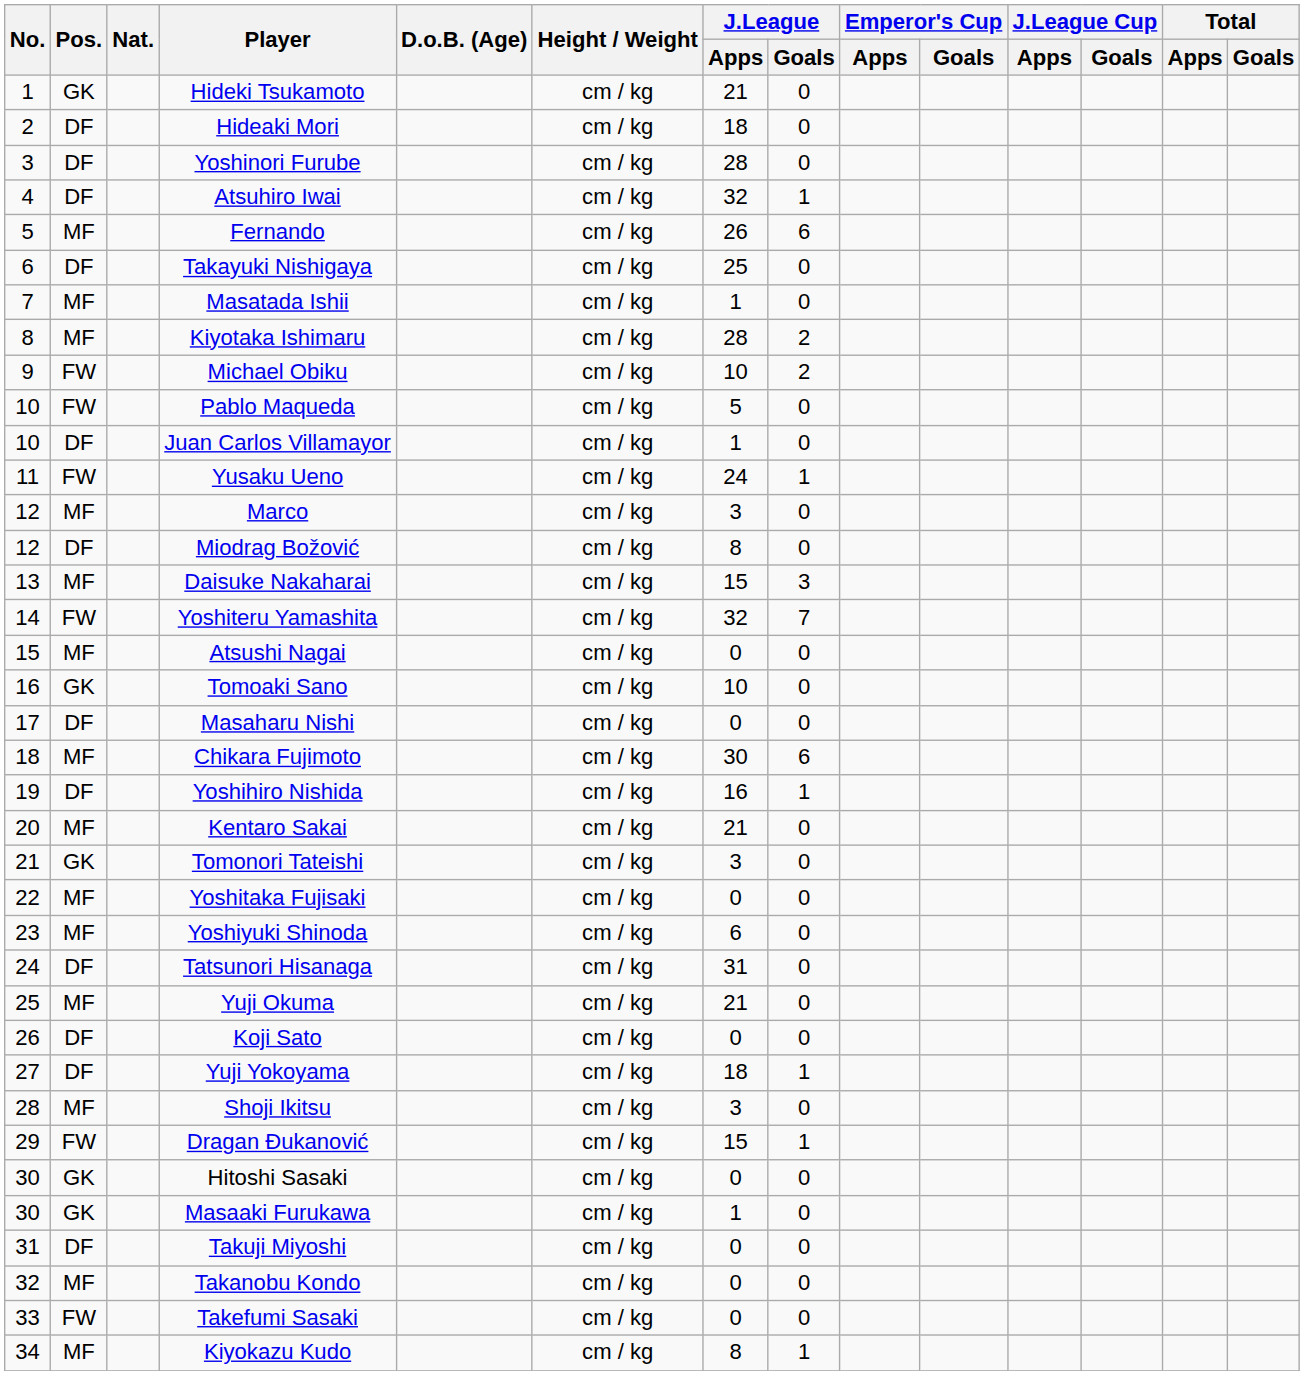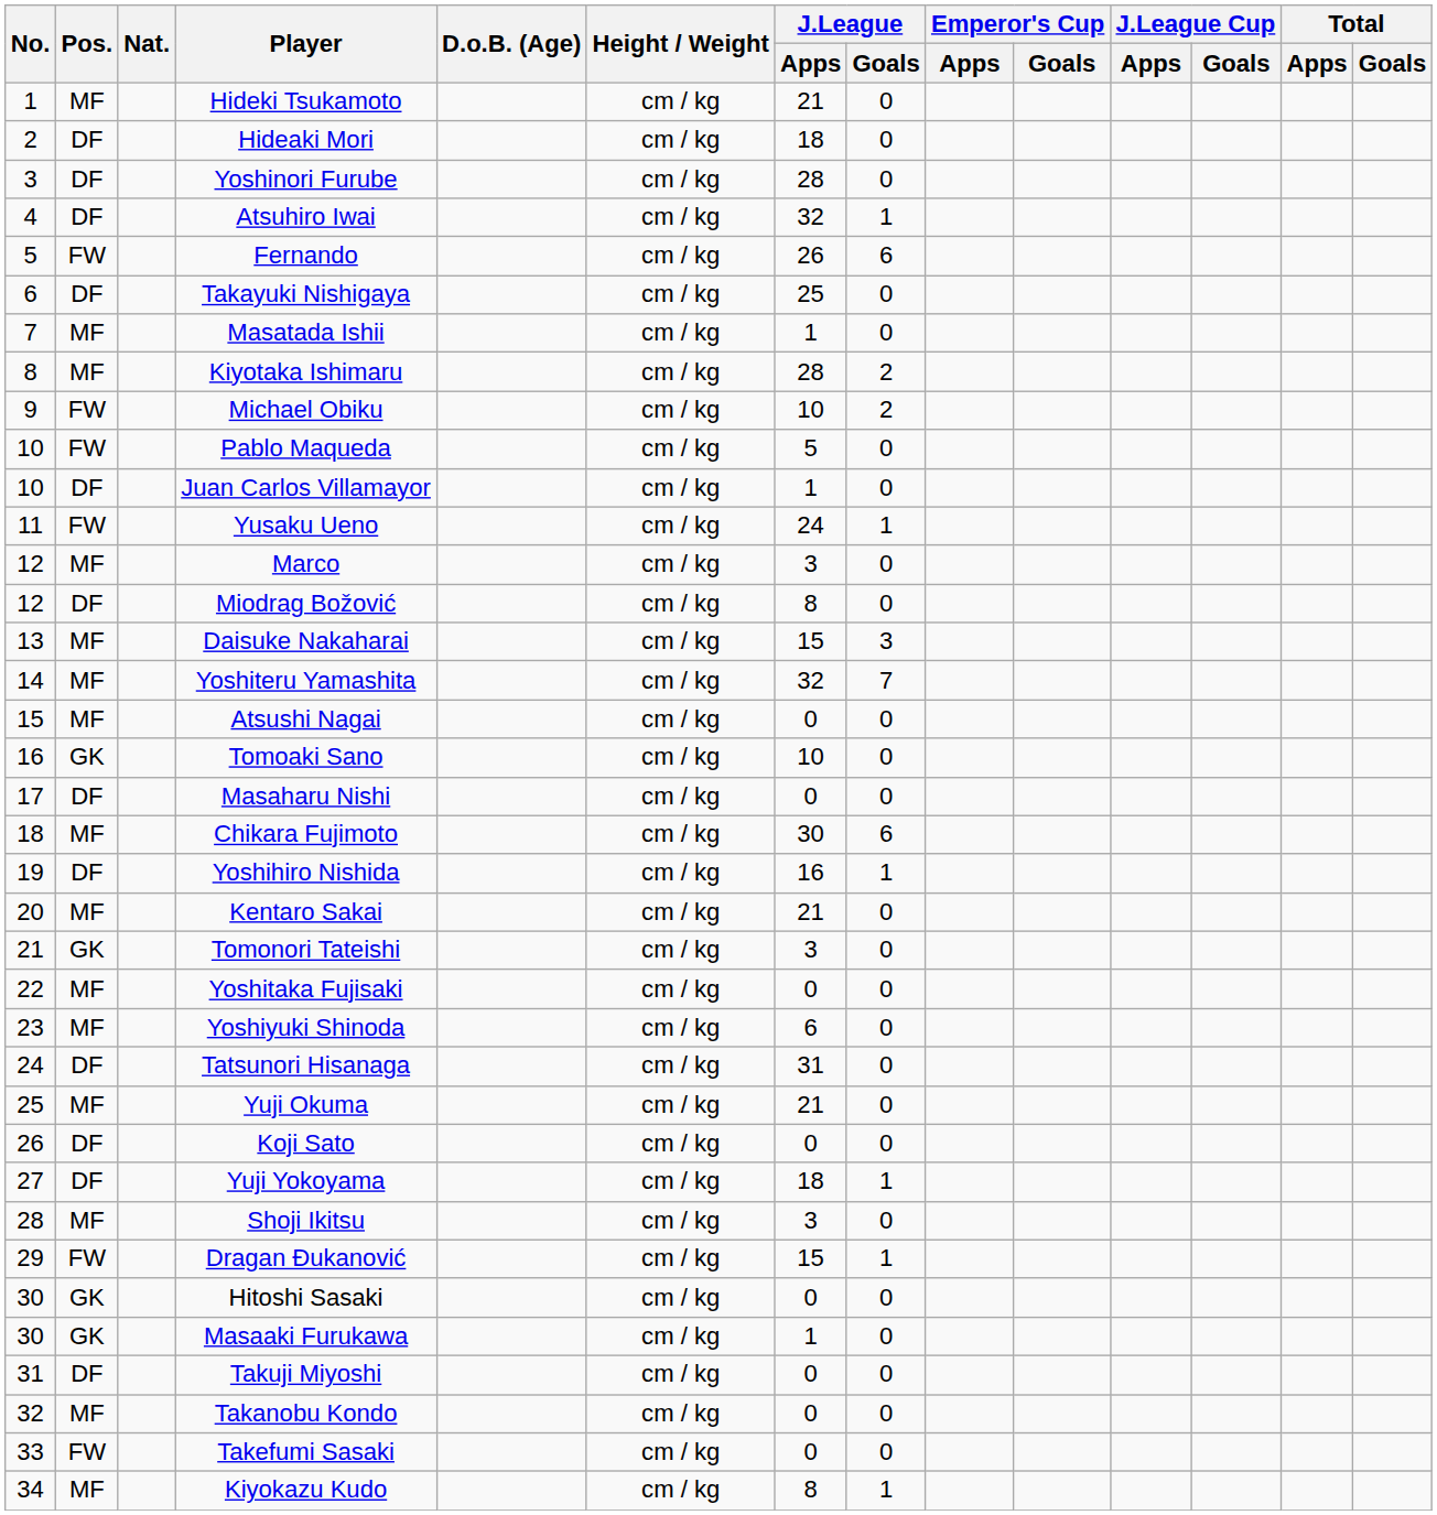 <table class="wikitable" style="text-align:center;">
 <tr>
 <th rowspan="2">No.</th>
 <th rowspan="2">Pos.</th>
 <th rowspan="2">Nat.</th>
 <th rowspan="2">Player</th>
 <th rowspan="2">D.o.B. (Age)</th>
 <th rowspan="2">Height / Weight</th>
 <th colspan="2"><a href='#'>J.League</a></th>
 <th colspan="2"><a href='#'>Emperor's Cup</a></th>
 <th colspan="2"><a href='#'>J.League Cup</a></th>
 <th colspan="2">Total</th>
 </tr>
 <tr>
 <th>Apps</th>
 <th>Goals</th>
 <th>Apps</th>
 <th>Goals</th>
 <th>Apps</th>
 <th>Goals</th>
 <th>Apps</th>
 <th>Goals</th>
 </tr>
 <tr>
 <td>1</td>
-<td>GK</td>
+<td>MF</td>
 <td></td>
 <td><a href='#'>Hideki Tsukamoto</a></td>
 <td></td>
 <td>cm / kg</td>
 <td>21</td>
 <td>0</td>
 <td></td>
 <td></td>
 <td></td>
 <td></td>
 <td></td>
 <td></td>
 </tr>
 <tr>
 <td>2</td>
 <td>DF</td>
 <td></td>
 <td><a href='#'>Hideaki Mori</a></td>
 <td></td>
 <td>cm / kg</td>
 <td>18</td>
 <td>0</td>
 <td></td>
 <td></td>
 <td></td>
 <td></td>
 <td></td>
 <td></td>
 </tr>
 <tr>
 <td>3</td>
 <td>DF</td>
 <td></td>
 <td><a href='#'>Yoshinori Furube</a></td>
 <td></td>
 <td>cm / kg</td>
 <td>28</td>
 <td>0</td>
 <td></td>
 <td></td>
 <td></td>
 <td></td>
 <td></td>
 <td></td>
 </tr>
 <tr>
 <td>4</td>
 <td>DF</td>
 <td></td>
 <td><a href='#'>Atsuhiro Iwai</a></td>
 <td></td>
 <td>cm / kg</td>
 <td>32</td>
 <td>1</td>
 <td></td>
 <td></td>
 <td></td>
 <td></td>
 <td></td>
 <td></td>
 </tr>
 <tr>
 <td>5</td>
-<td>MF</td>
+<td>FW</td>
 <td></td>
 <td><a href='#'>Fernando</a></td>
 <td></td>
 <td>cm / kg</td>
 <td>26</td>
 <td>6</td>
 <td></td>
 <td></td>
 <td></td>
 <td></td>
 <td></td>
 <td></td>
 </tr>
 <tr>
 <td>6</td>
 <td>DF</td>
 <td></td>
 <td><a href='#'>Takayuki Nishigaya</a></td>
 <td></td>
 <td>cm / kg</td>
 <td>25</td>
 <td>0</td>
 <td></td>
 <td></td>
 <td></td>
 <td></td>
 <td></td>
 <td></td>
 </tr>
 <tr>
 <td>7</td>
 <td>MF</td>
 <td></td>
 <td><a href='#'>Masatada Ishii</a></td>
 <td></td>
 <td>cm / kg</td>
 <td>1</td>
 <td>0</td>
 <td></td>
 <td></td>
 <td></td>
 <td></td>
 <td></td>
 <td></td>
 </tr>
 <tr>
 <td>8</td>
 <td>MF</td>
 <td></td>
 <td><a href='#'>Kiyotaka Ishimaru</a></td>
 <td></td>
 <td>cm / kg</td>
 <td>28</td>
 <td>2</td>
 <td></td>
 <td></td>
 <td></td>
 <td></td>
 <td></td>
 <td></td>
 </tr>
 <tr>
 <td>9</td>
 <td>FW</td>
 <td></td>
 <td><a href='#'>Michael Obiku</a></td>
 <td></td>
 <td>cm / kg</td>
 <td>10</td>
 <td>2</td>
 <td></td>
 <td></td>
 <td></td>
 <td></td>
 <td></td>
 <td></td>
 </tr>
 <tr>
 <td>10</td>
 <td>FW</td>
 <td></td>
 <td><a href='#'>Pablo Maqueda</a></td>
 <td></td>
 <td>cm / kg</td>
 <td>5</td>
 <td>0</td>
 <td></td>
 <td></td>
 <td></td>
 <td></td>
 <td></td>
 <td></td>
 </tr>
 <tr>
 <td>10</td>
 <td>DF</td>
 <td></td>
 <td><a href='#'>Juan Carlos Villamayor</a></td>
 <td></td>
 <td>cm / kg</td>
 <td>1</td>
 <td>0</td>
 <td></td>
 <td></td>
 <td></td>
 <td></td>
 <td></td>
 <td></td>
 </tr>
 <tr>
 <td>11</td>
 <td>FW</td>
 <td></td>
 <td><a href='#'>Yusaku Ueno</a></td>
 <td></td>
 <td>cm / kg</td>
 <td>24</td>
 <td>1</td>
 <td></td>
 <td></td>
 <td></td>
 <td></td>
 <td></td>
 <td></td>
 </tr>
 <tr>
 <td>12</td>
 <td>MF</td>
 <td></td>
 <td><a href='#'>Marco</a></td>
 <td></td>
 <td>cm / kg</td>
 <td>3</td>
 <td>0</td>
 <td></td>
 <td></td>
 <td></td>
 <td></td>
 <td></td>
 <td></td>
 </tr>
 <tr>
 <td>12</td>
 <td>DF</td>
 <td></td>
 <td><a href='#'>Miodrag Božović</a></td>
 <td></td>
 <td>cm / kg</td>
 <td>8</td>
 <td>0</td>
 <td></td>
 <td></td>
 <td></td>
 <td></td>
 <td></td>
 <td></td>
 </tr>
 <tr>
 <td>13</td>
 <td>MF</td>
 <td></td>
 <td><a href='#'>Daisuke Nakaharai</a></td>
 <td></td>
 <td>cm / kg</td>
 <td>15</td>
 <td>3</td>
 <td></td>
 <td></td>
 <td></td>
 <td></td>
 <td></td>
 <td></td>
 </tr>
 <tr>
 <td>14</td>
-<td>FW</td>
+<td>MF</td>
 <td></td>
 <td><a href='#'>Yoshiteru Yamashita</a></td>
 <td></td>
 <td>cm / kg</td>
 <td>32</td>
 <td>7</td>
 <td></td>
 <td></td>
 <td></td>
 <td></td>
 <td></td>
 <td></td>
 </tr>
 <tr>
 <td>15</td>
 <td>MF</td>
 <td></td>
 <td><a href='#'>Atsushi Nagai</a></td>
 <td></td>
 <td>cm / kg</td>
 <td>0</td>
 <td>0</td>
 <td></td>
 <td></td>
 <td></td>
 <td></td>
 <td></td>
 <td></td>
 </tr>
 <tr>
 <td>16</td>
 <td>GK</td>
 <td></td>
 <td><a href='#'>Tomoaki Sano</a></td>
 <td></td>
 <td>cm / kg</td>
 <td>10</td>
 <td>0</td>
 <td></td>
 <td></td>
 <td></td>
 <td></td>
 <td></td>
 <td></td>
 </tr>
 <tr>
 <td>17</td>
 <td>DF</td>
 <td></td>
 <td><a href='#'>Masaharu Nishi</a></td>
 <td></td>
 <td>cm / kg</td>
 <td>0</td>
 <td>0</td>
 <td></td>
 <td></td>
 <td></td>
 <td></td>
 <td></td>
 <td></td>
 </tr>
 <tr>
 <td>18</td>
 <td>MF</td>
 <td></td>
 <td><a href='#'>Chikara Fujimoto</a></td>
 <td></td>
 <td>cm / kg</td>
 <td>30</td>
 <td>6</td>
 <td></td>
 <td></td>
 <td></td>
 <td></td>
 <td></td>
 <td></td>
 </tr>
 <tr>
 <td>19</td>
 <td>DF</td>
 <td></td>
 <td><a href='#'>Yoshihiro Nishida</a></td>
 <td></td>
 <td>cm / kg</td>
 <td>16</td>
 <td>1</td>
 <td></td>
 <td></td>
 <td></td>
 <td></td>
 <td></td>
 <td></td>
 </tr>
 <tr>
 <td>20</td>
 <td>MF</td>
 <td></td>
 <td><a href='#'>Kentaro Sakai</a></td>
 <td></td>
 <td>cm / kg</td>
 <td>21</td>
 <td>0</td>
 <td></td>
 <td></td>
 <td></td>
 <td></td>
 <td></td>
 <td></td>
 </tr>
 <tr>
 <td>21</td>
 <td>GK</td>
 <td></td>
 <td><a href='#'>Tomonori Tateishi</a></td>
 <td></td>
 <td>cm / kg</td>
 <td>3</td>
 <td>0</td>
 <td></td>
 <td></td>
 <td></td>
 <td></td>
 <td></td>
 <td></td>
 </tr>
 <tr>
 <td>22</td>
 <td>MF</td>
 <td></td>
 <td><a href='#'>Yoshitaka Fujisaki</a></td>
 <td></td>
 <td>cm / kg</td>
 <td>0</td>
 <td>0</td>
 <td></td>
 <td></td>
 <td></td>
 <td></td>
 <td></td>
 <td></td>
 </tr>
 <tr>
 <td>23</td>
 <td>MF</td>
 <td></td>
 <td><a href='#'>Yoshiyuki Shinoda</a></td>
 <td></td>
 <td>cm / kg</td>
 <td>6</td>
 <td>0</td>
 <td></td>
 <td></td>
 <td></td>
 <td></td>
 <td></td>
 <td></td>
 </tr>
 <tr>
 <td>24</td>
 <td>DF</td>
 <td></td>
 <td><a href='#'>Tatsunori Hisanaga</a></td>
 <td></td>
 <td>cm / kg</td>
 <td>31</td>
 <td>0</td>
 <td></td>
 <td></td>
 <td></td>
 <td></td>
 <td></td>
 <td></td>
 </tr>
 <tr>
 <td>25</td>
 <td>MF</td>
 <td></td>
 <td><a href='#'>Yuji Okuma</a></td>
 <td></td>
 <td>cm / kg</td>
 <td>21</td>
 <td>0</td>
 <td></td>
 <td></td>
 <td></td>
 <td></td>
 <td></td>
 <td></td>
 </tr>
 <tr>
 <td>26</td>
 <td>DF</td>
 <td></td>
 <td><a href='#'>Koji Sato</a></td>
 <td></td>
 <td>cm / kg</td>
 <td>0</td>
 <td>0</td>
 <td></td>
 <td></td>
 <td></td>
 <td></td>
 <td></td>
 <td></td>
 </tr>
 <tr>
 <td>27</td>
 <td>DF</td>
 <td></td>
 <td><a href='#'>Yuji Yokoyama</a></td>
 <td></td>
 <td>cm / kg</td>
 <td>18</td>
 <td>1</td>
 <td></td>
 <td></td>
 <td></td>
 <td></td>
 <td></td>
 <td></td>
 </tr>
 <tr>
 <td>28</td>
 <td>MF</td>
 <td></td>
 <td><a href='#'>Shoji Ikitsu</a></td>
 <td></td>
 <td>cm / kg</td>
 <td>3</td>
 <td>0</td>
 <td></td>
 <td></td>
 <td></td>
 <td></td>
 <td></td>
 <td></td>
 </tr>
 <tr>
 <td>29</td>
 <td>FW</td>
 <td></td>
 <td><a href='#'>Dragan Đukanović</a></td>
 <td></td>
 <td>cm / kg</td>
 <td>15</td>
 <td>1</td>
 <td></td>
 <td></td>
 <td></td>
 <td></td>
 <td></td>
 <td></td>
 </tr>
 <tr>
 <td>30</td>
 <td>GK</td>
 <td></td>
 <td>Hitoshi Sasaki</td>
 <td></td>
 <td>cm / kg</td>
 <td>0</td>
 <td>0</td>
 <td></td>
 <td></td>
 <td></td>
 <td></td>
 <td></td>
 <td></td>
 </tr>
 <tr>
 <td>30</td>
 <td>GK</td>
 <td></td>
 <td><a href='#'>Masaaki Furukawa</a></td>
 <td></td>
 <td>cm / kg</td>
 <td>1</td>
 <td>0</td>
 <td></td>
 <td></td>
 <td></td>
 <td></td>
 <td></td>
 <td></td>
 </tr>
 <tr>
 <td>31</td>
 <td>DF</td>
 <td></td>
 <td><a href='#'>Takuji Miyoshi</a></td>
 <td></td>
 <td>cm / kg</td>
 <td>0</td>
 <td>0</td>
 <td></td>
 <td></td>
 <td></td>
 <td></td>
 <td></td>
 <td></td>
 </tr>
 <tr>
 <td>32</td>
 <td>MF</td>
 <td></td>
 <td><a href='#'>Takanobu Kondo</a></td>
 <td></td>
 <td>cm / kg</td>
 <td>0</td>
 <td>0</td>
 <td></td>
 <td></td>
 <td></td>
 <td></td>
 <td></td>
 <td></td>
 </tr>
 <tr>
 <td>33</td>
 <td>FW</td>
 <td></td>
 <td><a href='#'>Takefumi Sasaki</a></td>
 <td></td>
 <td>cm / kg</td>
 <td>0</td>
 <td>0</td>
 <td></td>
 <td></td>
 <td></td>
 <td></td>
 <td></td>
 <td></td>
 </tr>
 <tr>
 <td>34</td>
 <td>MF</td>
 <td></td>
 <td><a href='#'>Kiyokazu Kudo</a></td>
 <td></td>
 <td>cm / kg</td>
 <td>8</td>
 <td>1</td>
 <td></td>
 <td></td>
 <td></td>
 <td></td>
 <td></td>
 <td></td>
 </tr>
 </table>
